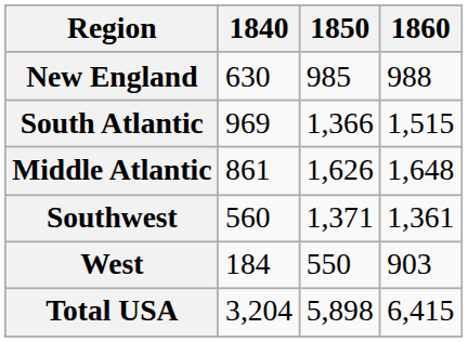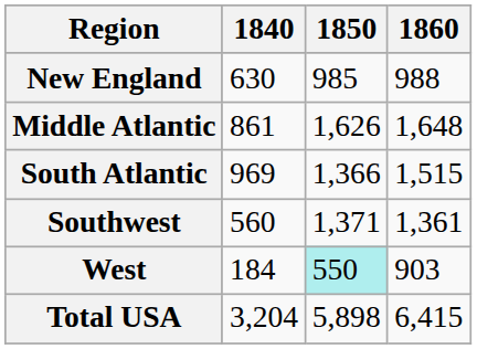 <table class=wikitable>
 <tr>
 <th scope=col>Region</th>
 <th scope=col>1840</th>
 <th scope=col>1850</th>
 <th scope=col>1860</th>
 </tr>
 <tr>
 <th scope=row>New England</th>
 <td>630</td>
 <td>985</td>
 <td>988</td>
 </tr>
 <tr>
+<th scope=row>Middle Atlantic</th>
+<td>861</td>
+<td>1,626</td>
+<td>1,648</td>
+</tr>
+<tr>
 <th scope=row>South Atlantic</th>
 <td>969</td>
 <td>1,366</td>
 <td>1,515</td>
-</tr>
-<tr>
-<th scope=row>Middle Atlantic</th>
-<td>861</td>
-<td>1,626</td>
-<td>1,648</td>
 </tr>
 <tr>
 <th scope=row>Southwest</th>
 <td>560</td>
 <td>1,371</td>
 <td>1,361</td>
 </tr>
 <tr>
 <th scope=row>West</th>
 <td>184</td>
-<td>550</td>
+<td style="background: paleturquoise;">550</td>
 <td>903</td>
 </tr>
 <tr>
 <th scope=row>Total USA</th>
 <td>3,204</td>
 <td>5,898</td>
 <td>6,415</td>
 </tr>
 </table>
